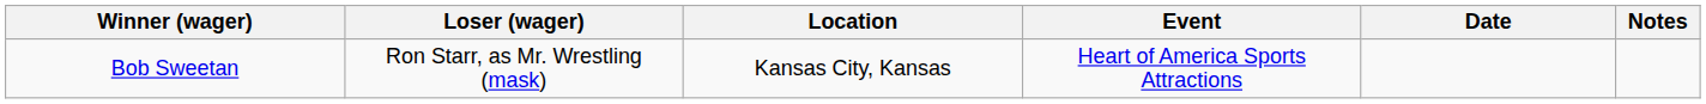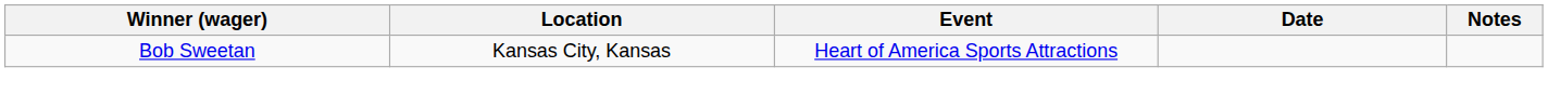 <table class="wikitable sortable" width=100%  style="text-align: center">
 <tr>
 <th width=20% scope="col">Winner (wager)</th>
-<th width=20% scope="col">Loser (wager)</th>
 <th width=20% scope="col">Location</th>
 <th width=20% scope="col">Event</th>
 <th width=15% scope="col">Date</th>
 <th class="unsortable" width=5% scope="col">Notes</th>
 </tr>
 <tr>
 <td><a href='#'>Bob Sweetan</a></td>
-<td>Ron Starr, as Mr. Wrestling<br>(<a href='#'>mask</a>)</td>
 <td>Kansas City, Kansas</td>
 <td><a href='#'>Heart of America Sports Attractions</a></td>
 <td></td>
 <td></td>
 </tr>
 </table>
